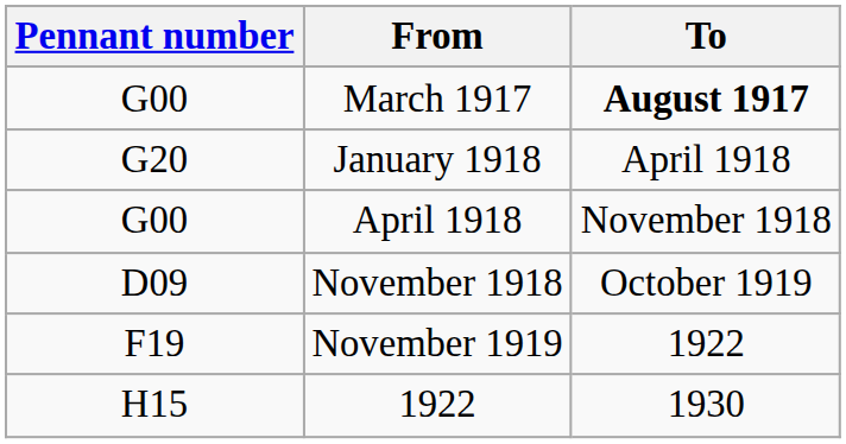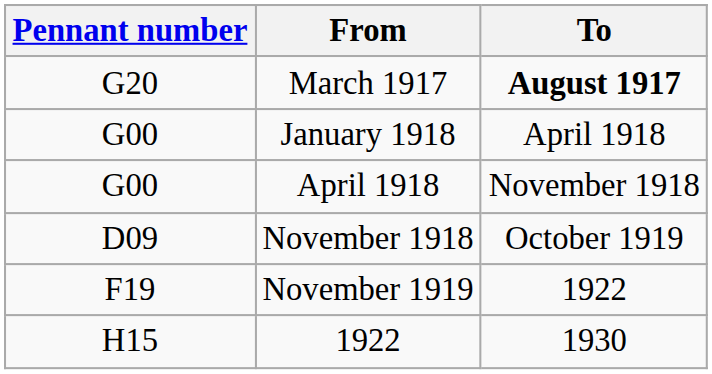 <table class="wikitable" style="text-align:center">
 <tr>
 <th><a href='#'>Pennant number</a></th>
 <th>From</th>
 <th>To</th>
 </tr>
 <tr>
-<td>G00</td>
+<td>G20</td>
 <td>March 1917</td>
 <td><strong>August 1917</strong></td>
 </tr>
 <tr>
-<td>G20</td>
+<td>G00</td>
 <td>January 1918</td>
 <td>April 1918</td>
 </tr>
 <tr>
 <td>G00</td>
 <td>April 1918</td>
 <td>November 1918</td>
 </tr>
 <tr>
 <td>D09</td>
 <td>November 1918</td>
 <td>October 1919</td>
 </tr>
 <tr>
 <td>F19</td>
 <td>November 1919</td>
 <td>1922</td>
 </tr>
 <tr>
 <td>H15</td>
 <td>1922</td>
 <td>1930</td>
 </tr>
 </table>
